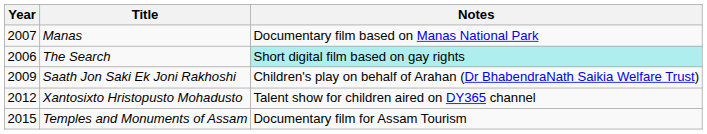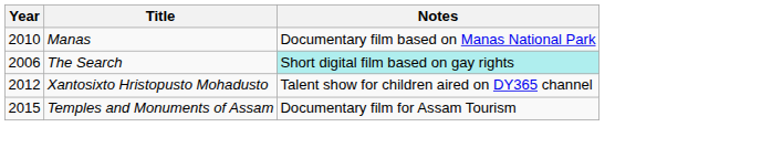 <table class="wikitable sortable">
 <tr>
 <th>Year</th>
 <th>Title</th>
 <th class="unsortable">Notes</th>
 </tr>
 <tr>
-<td align="center">2007</td>
+<td align="center">2010</td>
 <td><em>Manas</em></td>
 <td>Documentary film based on <a href='#'>Manas National Park</a></td>
 </tr>
 <tr>
 <td align="center">2006</td>
 <td><em>The Search</em></td>
 <td style="background: paleturquoise;">Short digital film based on gay rights</td>
-</tr>
-<tr>
-<td align="center">2009</td>
-<td><em>Saath Jon Saki Ek Joni Rakhoshi</em></td>
-<td>Children's play on behalf of Arahan (<a href='#'>Dr BhabendraNath Saikia Welfare Trust</a>)</td>
 </tr>
 <tr>
 <td align="center">2012</td>
 <td><em>Xantosixto Hristopusto Mohadusto</em></td>
 <td>Talent show for children aired on <a href='#'>DY365</a> channel</td>
 </tr>
 <tr>
 <td align="center">2015</td>
 <td><em>Temples and Monuments of Assam</em></td>
 <td>Documentary film for Assam Tourism</td>
 </tr>
 </table>
